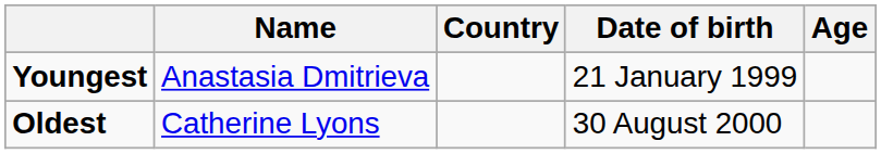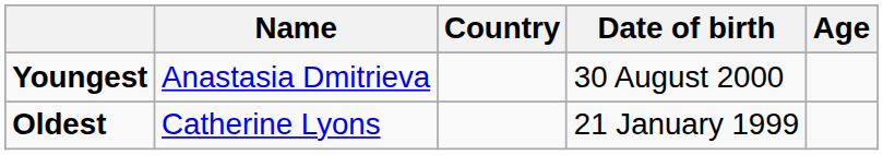 <table class="wikitable">
 <tr>
 <th></th>
 <th><strong>Name</strong></th>
 <th><strong>Country</strong></th>
 <th><strong>Date of birth</strong></th>
 <th><strong>Age</strong></th>
 </tr>
 <tr>
 <td><strong>Youngest</strong></td>
 <td><a href='#'>Anastasia Dmitrieva</a></td>
 <td></td>
-<td>21 January 1999</td>
+<td>30 August 2000</td>
 <td></td>
 </tr>
 <tr>
 <td><strong>Oldest</strong></td>
 <td><a href='#'>Catherine Lyons</a></td>
 <td></td>
-<td>30 August 2000</td>
+<td>21 January 1999</td>
 <td></td>
 </tr>
 </table>
